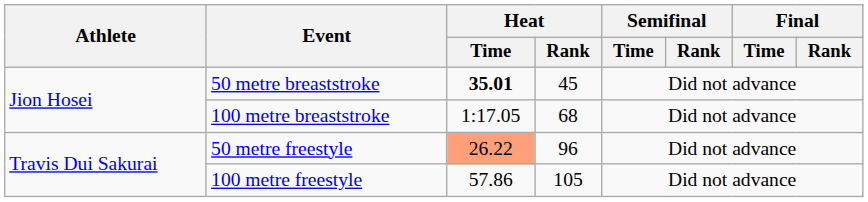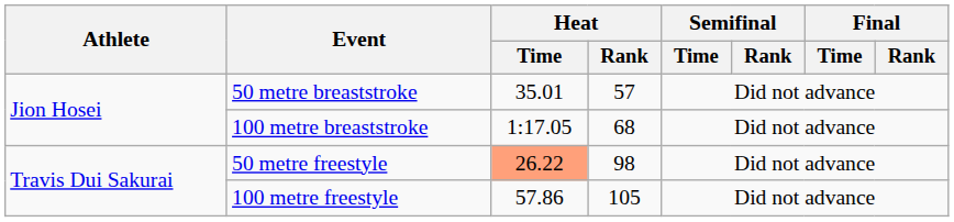 <table class="wikitable" style="text-align:center; font-size:90%; width:50%;">
 <tr>
 <th rowspan="2">Athlete</th>
 <th rowspan="2">Event</th>
 <th colspan="2">Heat</th>
 <th colspan="2">Semifinal</th>
 <th colspan="2">Final</th>
 </tr>
 <tr style="font-size:95%">
 <th>Time</th>
 <th>Rank</th>
 <th>Time</th>
 <th>Rank</th>
 <th>Time</th>
 <th>Rank</th>
 </tr>
 <tr>
 <td align=left rowspan=2><a href='#'>Jion Hosei</a></td>
 <td align=left><a href='#'>50 metre breaststroke</a></td>
-<td><strong>35.01</strong></td>
-<td>45</td>
+<td>35.01</td>
+<td>57</td>
 <td colspan=4>Did not advance</td>
 </tr>
 <tr>
 <td align=left><a href='#'>100 metre breaststroke</a></td>
 <td>1:17.05</td>
 <td>68</td>
 <td colspan=4>Did not advance</td>
 </tr>
 <tr>
 <td align=left rowspan=2><a href='#'>Travis Dui Sakurai</a></td>
 <td align=left><a href='#'>50 metre freestyle</a></td>
 <td style="background: lightsalmon;">26.22</td>
-<td>96</td>
+<td>98</td>
 <td colspan=4>Did not advance</td>
 </tr>
 <tr>
 <td align=left><a href='#'>100 metre freestyle</a></td>
 <td>57.86</td>
 <td>105</td>
 <td colspan=4>Did not advance</td>
 </tr>
 </table>
